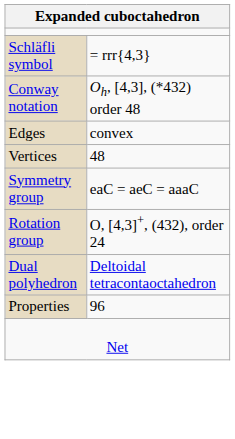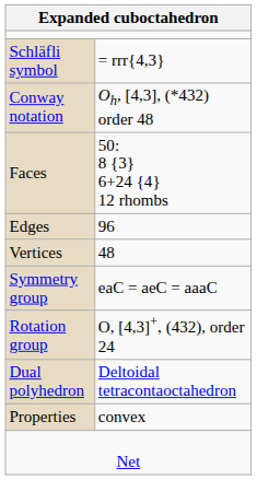 <table class="wikitable" bgcolor="#ffffff" cellpadding="5" align="right" style="margin-left:10px" width="240">
 <tr>
 <th bgcolor=#e7dcc3 colspan=2>Expanded cuboctahedron</th>
 </tr>
 <tr>
 <td colspan=2 align=center></td>
 </tr>
 <tr>
 <td bgcolor=#e7dcc3><a href='#'>Schläfli symbol</a></td>
 <td> = rrr{4,3}</td>
 </tr>
 <tr>
 <td bgcolor=#e7dcc3><a href='#'>Conway notation</a></td>
 <td><em>O</em><sub><em>h</em></sub>, [4,3], (*432) order 48</td>
 </tr>
 <tr>
+<td bgcolor=#e7dcc3>Faces</td>
+<td>50:<br>8 {3}<br>6+24 {4}<br>12 rhombs</td>
+</tr>
+<tr>
 <td bgcolor=#e7dcc3>Edges</td>
-<td>convex</td>
+<td>96</td>
 </tr>
 <tr>
 <td bgcolor=#e7dcc3>Vertices</td>
 <td>48</td>
 </tr>
 <tr>
 <td bgcolor=#e7dcc3><a href='#'>Symmetry group</a></td>
 <td>eaC = aeC = aaaC</td>
 </tr>
 <tr>
 <td bgcolor=#e7dcc3><a href='#'>Rotation group</a></td>
 <td>O, [4,3]<sup>+</sup>, (432), order 24</td>
 </tr>
 <tr>
 <td bgcolor=#e7dcc3><a href='#'>Dual polyhedron</a></td>
 <td><a href='#'>Deltoidal tetracontaoctahedron</a><br></td>
 </tr>
 <tr>
 <td bgcolor=#e7dcc3>Properties</td>
-<td>96</td>
+<td>convex</td>
 </tr>
 <tr>
 <td colspan=2 align=center><br><a href='#'>Net</a></td>
 </tr>
 </table>
